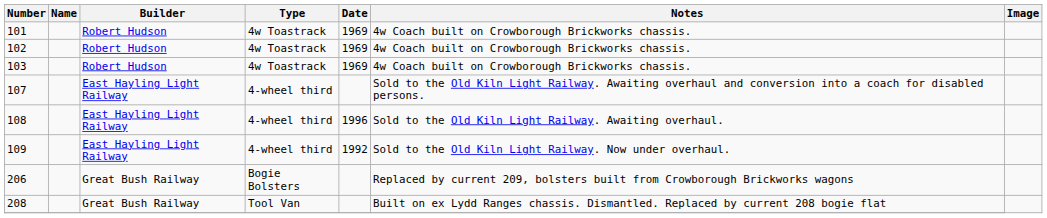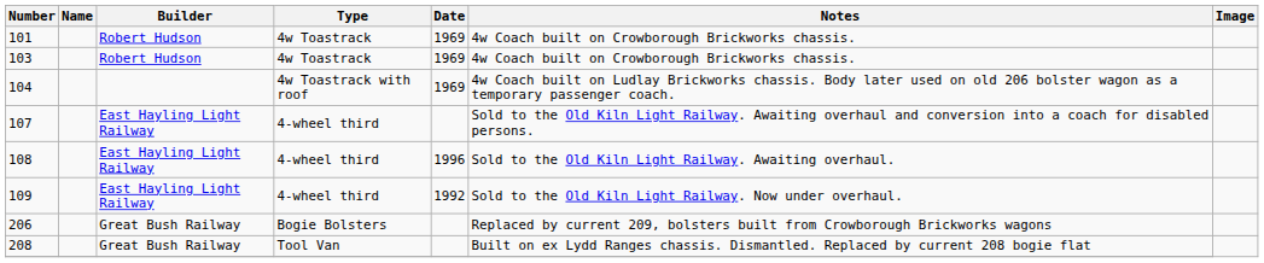 <table class="wikitable sortable">
 <tr>
 <th>Number</th>
 <th>Name</th>
 <th>Builder</th>
 <th>Type</th>
 <th>Date</th>
 <th>Notes</th>
 <th>Image</th>
 </tr>
 <tr>
 <td>101</td>
 <td></td>
 <td><a href='#'>Robert Hudson</a></td>
 <td>4w Toastrack</td>
 <td>1969</td>
 <td>4w Coach built on Crowborough Brickworks chassis.</td>
 <td></td>
 </tr>
 <tr>
-<td>102</td>
+<td>103</td>
 <td></td>
 <td><a href='#'>Robert Hudson</a></td>
 <td>4w Toastrack</td>
 <td>1969</td>
 <td>4w Coach built on Crowborough Brickworks chassis.</td>
 <td></td>
 </tr>
 <tr>
-<td>103</td>
+<td>104</td>
 <td></td>
-<td><a href='#'>Robert Hudson</a></td>
-<td>4w Toastrack</td>
+<td></td>
+<td>4w Toastrack with roof</td>
 <td>1969</td>
-<td>4w Coach built on Crowborough Brickworks chassis.</td>
+<td>4w Coach built on Ludlay Brickworks chassis. Body later used on old 206 bolster wagon as a temporary passenger coach.</td>
 <td></td>
 </tr>
 <tr>
 <td>107</td>
 <td></td>
 <td><a href='#'>East Hayling Light Railway</a></td>
 <td>4-wheel third</td>
 <td></td>
 <td>Sold to the <a href='#'>Old Kiln Light Railway</a>. Awaiting overhaul and conversion into a coach for disabled persons.</td>
 <td></td>
 </tr>
 <tr>
 <td>108</td>
 <td></td>
 <td><a href='#'>East Hayling Light Railway</a></td>
 <td>4-wheel third</td>
 <td>1996</td>
 <td>Sold to the <a href='#'>Old Kiln Light Railway</a>. Awaiting overhaul.</td>
 <td></td>
 </tr>
 <tr>
 <td>109</td>
 <td></td>
 <td><a href='#'>East Hayling Light Railway</a></td>
 <td>4-wheel third</td>
 <td>1992</td>
 <td>Sold to the <a href='#'>Old Kiln Light Railway</a>. Now under overhaul.</td>
 <td></td>
 </tr>
 <tr>
 <td>206</td>
 <td></td>
 <td>Great Bush Railway</td>
 <td>Bogie Bolsters</td>
 <td></td>
 <td>Replaced by current 209, bolsters built from Crowborough Brickworks wagons</td>
 <td></td>
 </tr>
 <tr>
 <td>208</td>
 <td></td>
 <td>Great Bush Railway</td>
 <td>Tool Van</td>
 <td></td>
 <td>Built on ex Lydd Ranges chassis. Dismantled. Replaced by current 208 bogie flat</td>
 </tr>
 <tr>
 </tr>
 </table>
